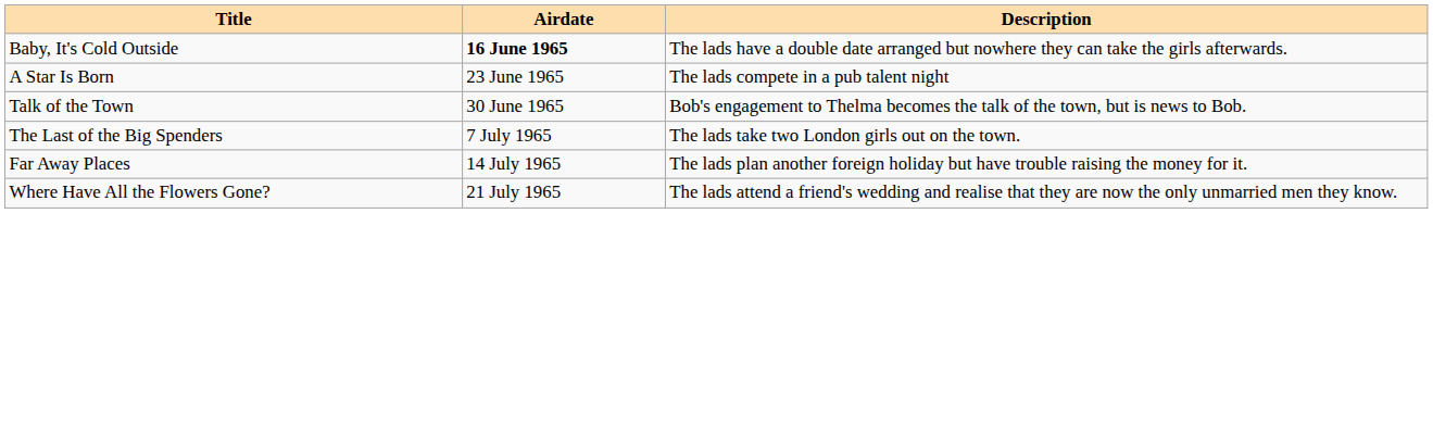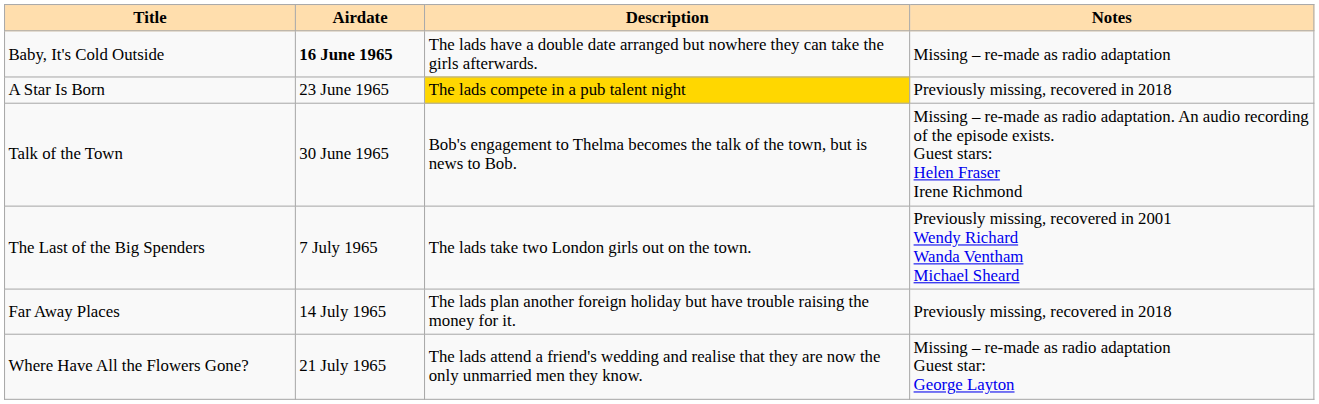 <table class="wikitable" border=1>
 <tr>
 <th style="background:#ffdead" width=18%>Title</th>
 <th style="background:#ffdead" width=8%>Airdate</th>
 <th style="background:#ffdead" width=30%>Description</th>
+<th style="background:#ffdead" width=25%>Notes</th>
 </tr>
 <tr>
 <td>Baby, It's Cold Outside</td>
 <td><strong>16 June 1965</strong></td>
 <td>The lads have a double date arranged but nowhere they can take the girls afterwards.</td>
+<td>Missing – re-made as radio adaptation</td>
 </tr>
 <tr>
 <td>A Star Is Born</td>
 <td>23 June 1965</td>
-<td>The lads compete in a pub talent night</td>
+<td style="background: gold;">The lads compete in a pub talent night</td>
+<td>Previously missing, recovered in 2018</td>
 </tr>
 <tr>
 <td>Talk of the Town</td>
 <td>30 June 1965</td>
 <td>Bob's engagement to Thelma becomes the talk of the town, but is news to Bob.</td>
+<td>Missing – re-made as radio adaptation. An audio recording of the episode exists.<br>Guest stars:<br><a href='#'>Helen Fraser</a><br>Irene Richmond</td>
 </tr>
 <tr>
 <td>The Last of the Big Spenders</td>
 <td>7 July 1965</td>
 <td>The lads take two London girls out on the town.</td>
+<td>Previously missing, recovered in 2001<br><a href='#'>Wendy Richard</a><br><a href='#'>Wanda Ventham</a><br><a href='#'>Michael Sheard</a></td>
 </tr>
 <tr>
 <td>Far Away Places</td>
 <td>14 July 1965</td>
 <td>The lads plan another foreign holiday but have trouble raising the money for it.</td>
+<td>Previously missing, recovered in 2018</td>
 </tr>
 <tr>
 <td>Where Have All the Flowers Gone?</td>
 <td>21 July 1965</td>
 <td>The lads attend a friend's wedding and realise that they are now the only unmarried men they know.</td>
+<td>Missing – re-made as radio adaptation <br>Guest star:<br><a href='#'>George Layton</a></td>
 </tr>
 </table>
